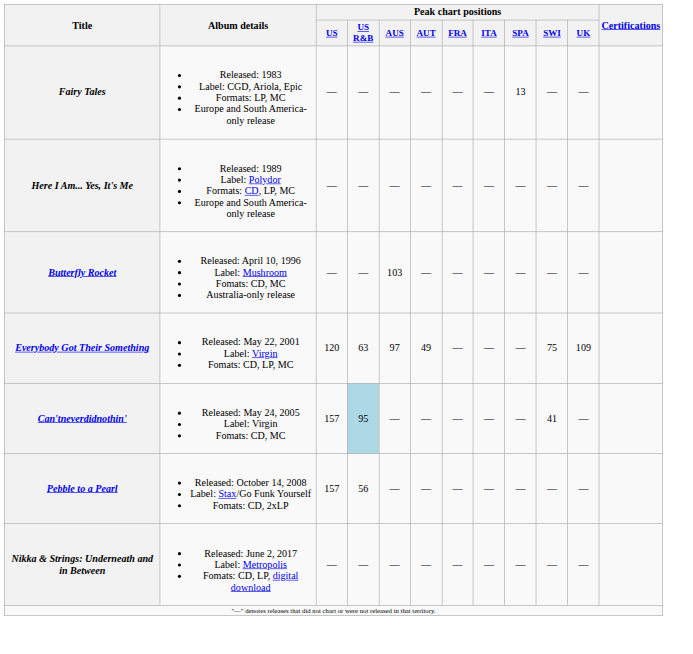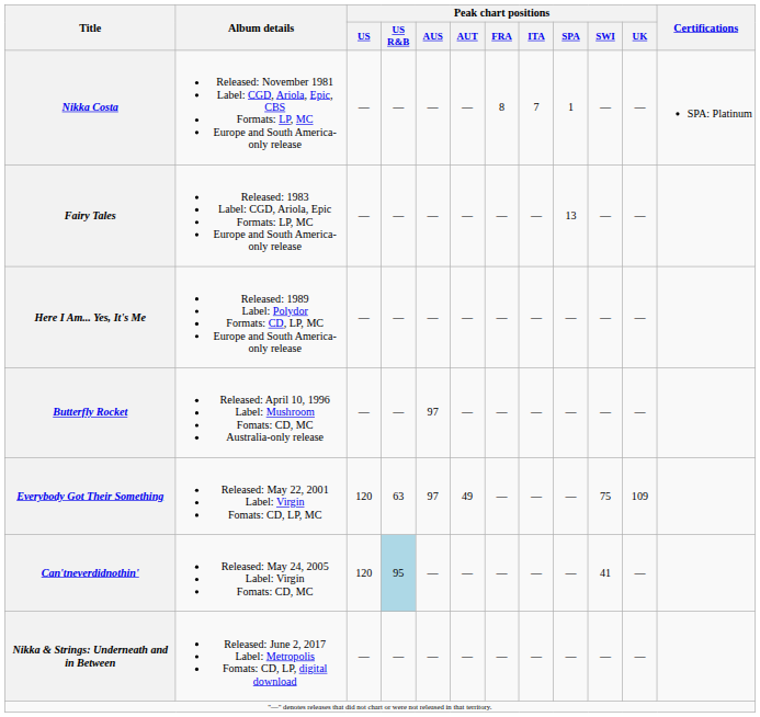 <table class="wikitable plainrowheaders" style="text-align:center;">
 <tr>
 <th scope="col" rowspan="2" style="width:15em;">Title</th>
 <th scope="col" rowspan="2" style="width:15em;">Album details</th>
 <th colspan="9">Peak chart positions</th>
 <th rowspan="2"><a href='#'>Certifications</a></th>
 </tr>
 <tr>
 <th scope="col" style="width:3em;font-size:90%;"><a href='#'>US</a><br></th>
 <th scope="col" style="width:3em;font-size:90%;"><a href='#'>US R&B</a><br></th>
 <th scope="col" style="width:3em;font-size:90%;"><a href='#'>AUS</a><br></th>
 <th scope="col" style="width:3em;font-size:90%;"><a href='#'>AUT</a><br></th>
 <th scope="col" style="width:3em;font-size:90%;"><a href='#'>FRA</a><br></th>
 <th scope="col" style="width:3em;font-size:90%;"><a href='#'>ITA</a><br></th>
 <th scope="col" style="width:3em;font-size:90%;"><a href='#'>SPA</a><br></th>
 <th scope="col" style="width:3em;font-size:90%;"><a href='#'>SWI</a><br></th>
 <th scope="col" style="width:3em;font-size:90%;"><a href='#'>UK</a><br></th>
+</tr>
+<tr>
+<th scope="row"><em><a href='#'>Nikka Costa</a></em></th>
+<td><br><ul><li>Released: November 1981</li><li>Label: <a href='#'>CGD</a>, <a href='#'>Ariola</a>, <a href='#'>Epic</a>, <a href='#'>CBS</a></li><li>Formats: <a href='#'>LP</a>, <a href='#'>MC</a></li><li>Europe and South America-only release</li></ul></td>
+<td>—</td>
+<td>—</td>
+<td>—</td>
+<td>—</td>
+<td>8</td>
+<td>7</td>
+<td>1</td>
+<td>—</td>
+<td>—</td>
+<td><br><ul><li>SPA: Platinum</li></ul></td>
 </tr>
 <tr>
 <th scope="row"><em>Fairy Tales</em></th>
 <td><br><ul><li>Released: 1983</li><li>Label: CGD, Ariola, Epic</li><li>Formats: LP, MC</li><li>Europe and South America-only release</li></ul></td>
 <td>—</td>
 <td>—</td>
 <td>—</td>
 <td>—</td>
 <td>—</td>
 <td>—</td>
 <td>13</td>
 <td>—</td>
 <td>—</td>
 <td></td>
 </tr>
 <tr>
 <th scope="row"><em>Here I Am... Yes, It's Me</em></th>
 <td><br><ul><li>Released: 1989</li><li>Label: <a href='#'>Polydor</a></li><li>Formats: <a href='#'>CD</a>, LP, MC</li><li>Europe and South America-only release</li></ul></td>
 <td>—</td>
 <td>—</td>
 <td>—</td>
 <td>—</td>
 <td>—</td>
 <td>—</td>
 <td>—</td>
 <td>—</td>
 <td>—</td>
 <td></td>
 </tr>
 <tr>
 <th scope="row"><em><a href='#'>Butterfly Rocket</a></em></th>
 <td><br><ul><li>Released: April 10, 1996</li><li>Label: <a href='#'>Mushroom</a></li><li>Fomats: CD, MC</li><li>Australia-only release</li></ul></td>
 <td>—</td>
 <td>—</td>
-<td>103</td>
+<td>97</td>
 <td>—</td>
 <td>—</td>
 <td>—</td>
 <td>—</td>
 <td>—</td>
 <td>—</td>
 <td></td>
 </tr>
 <tr>
 <th scope="row"><em><a href='#'>Everybody Got Their Something</a></em></th>
 <td><br><ul><li>Released: May 22, 2001</li><li>Label: <a href='#'>Virgin</a></li><li>Fomats: CD, LP, MC</li></ul></td>
 <td>120</td>
 <td>63</td>
 <td>97</td>
 <td>49</td>
 <td>—</td>
 <td>—</td>
 <td>—</td>
 <td>75</td>
 <td>109</td>
 <td></td>
 </tr>
 <tr>
 <th scope="row"><em><a href='#'>Can'tneverdidnothin'</a></em></th>
 <td><br><ul><li>Released: May 24, 2005</li><li>Label: Virgin</li><li>Fomats: CD, MC</li></ul></td>
-<td>157</td>
+<td>120</td>
 <td style="background: lightblue;">95</td>
 <td>—</td>
 <td>—</td>
 <td>—</td>
 <td>—</td>
 <td>—</td>
 <td>41</td>
-<td>—</td>
-<td></td>
-</tr>
-<tr>
-<th scope="row"><em><a href='#'>Pebble to a Pearl</a></em></th>
-<td><br><ul><li>Released: October 14, 2008</li><li>Label: <a href='#'>Stax</a>/Go Funk Yourself</li><li>Fomats: CD, 2xLP</li></ul></td>
-<td>157</td>
-<td>56</td>
-<td>—</td>
-<td>—</td>
-<td>—</td>
-<td>—</td>
-<td>—</td>
-<td>—</td>
 <td>—</td>
 <td></td>
 </tr>
 <tr>
 <th scope="row"><em>Nikka & Strings: Underneath and in Between</em></th>
 <td><br><ul><li>Released: June 2, 2017</li><li>Label: <a href='#'>Metropolis</a></li><li>Fomats: CD, LP, <a href='#'>digital download</a></li></ul></td>
 <td>—</td>
 <td>—</td>
 <td>—</td>
 <td>—</td>
 <td>—</td>
 <td>—</td>
 <td>—</td>
 <td>—</td>
 <td>—</td>
 <td></td>
 </tr>
 <tr>
 <td colspan="12" style="font-size:8pt">"—" denotes releases that did not chart or were not released in that territory.</td>
 </tr>
 </table>
